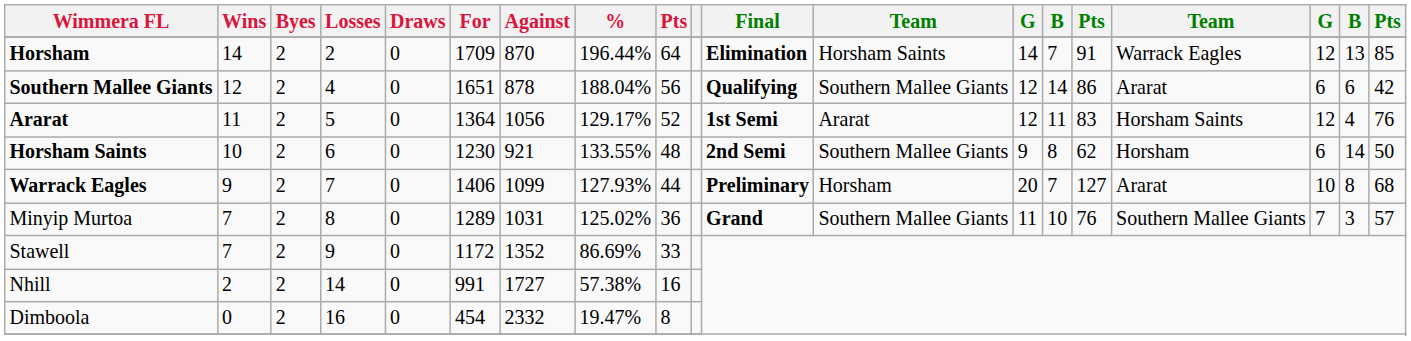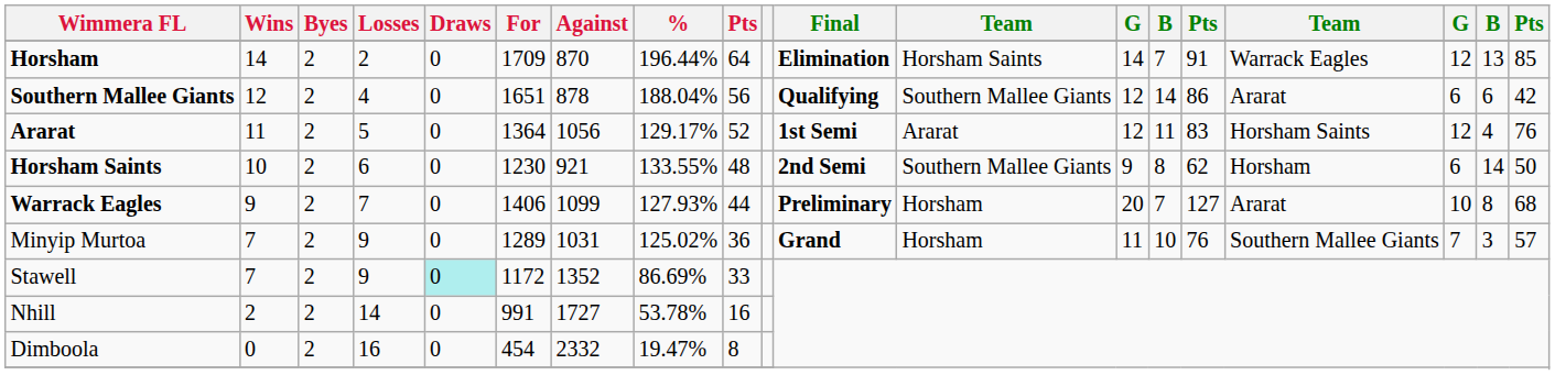 <table style="font-size: 85%; text-align: left;" class="wikitable">
 <tr>
 <th style="color:crimson">Wimmera FL</th>
 <th style="color:crimson">Wins</th>
 <th style="color:crimson">Byes</th>
 <th style="color:crimson">Losses</th>
 <th style="color:crimson">Draws</th>
 <th style="color:crimson">For</th>
 <th style="color:crimson">Against</th>
 <th style="color:crimson">%</th>
 <th style="color:crimson">Pts</th>
 <th></th>
 <th style="color:green">Final</th>
 <th style="color:green">Team</th>
 <th style="color:green">G</th>
 <th style="color:green">B</th>
 <th style="color:green">Pts</th>
 <th style="color:green">Team</th>
 <th style="color:green">G</th>
 <th style="color:green">B</th>
 <th style="color:green">Pts</th>
 </tr>
 <tr>
 </tr>
 <tr>
 </tr>
 <tr>
 <td><strong>	Horsham  </strong></td>
 <td>14</td>
 <td>2</td>
 <td>2</td>
 <td>0</td>
 <td>1709</td>
 <td>870</td>
 <td>196.44%</td>
 <td>64</td>
 <td></td>
 <td><strong>Elimination</strong></td>
 <td>Horsham Saints</td>
 <td>14</td>
 <td>7</td>
 <td>91</td>
 <td>Warrack Eagles</td>
 <td>12</td>
 <td>13</td>
 <td>85</td>
 </tr>
 <tr>
 <td><strong>	Southern Mallee Giants	</strong></td>
 <td>12</td>
 <td>2</td>
 <td>4</td>
 <td>0</td>
 <td>1651</td>
 <td>878</td>
 <td>188.04%</td>
 <td>56</td>
 <td></td>
 <td><strong>Qualifying</strong></td>
 <td>Southern Mallee Giants</td>
 <td>12</td>
 <td>14</td>
 <td>86</td>
 <td>Ararat</td>
 <td>6</td>
 <td>6</td>
 <td>42</td>
 </tr>
 <tr>
 <td><strong>	Ararat	</strong></td>
 <td>11</td>
 <td>2</td>
 <td>5</td>
 <td>0</td>
 <td>1364</td>
 <td>1056</td>
 <td>129.17%</td>
 <td>52</td>
 <td></td>
 <td><strong>1st Semi</strong></td>
 <td>Ararat</td>
 <td>12</td>
 <td>11</td>
 <td>83</td>
 <td>Horsham Saints</td>
 <td>12</td>
 <td>4</td>
 <td>76</td>
 </tr>
 <tr>
 <td><strong>	Horsham Saints	</strong></td>
 <td>10</td>
 <td>2</td>
 <td>6</td>
 <td>0</td>
 <td>1230</td>
 <td>921</td>
 <td>133.55%</td>
 <td>48</td>
 <td></td>
 <td><strong>2nd Semi</strong></td>
 <td>Southern Mallee Giants</td>
 <td>9</td>
 <td>8</td>
 <td>62</td>
 <td>Horsham</td>
 <td>6</td>
 <td>14</td>
 <td>50</td>
 </tr>
 <tr>
 <td><strong>	Warrack Eagles	</strong></td>
 <td>9</td>
 <td>2</td>
 <td>7</td>
 <td>0</td>
 <td>1406</td>
 <td>1099</td>
 <td>127.93%</td>
 <td>44</td>
 <td></td>
 <td><strong>Preliminary</strong></td>
 <td>Horsham</td>
 <td>20</td>
 <td>7</td>
 <td>127</td>
 <td>Ararat</td>
 <td>10</td>
 <td>8</td>
 <td>68</td>
 </tr>
 <tr>
 <td>Minyip Murtoa</td>
 <td>7</td>
 <td>2</td>
-<td>8</td>
+<td>9</td>
 <td>0</td>
 <td>1289</td>
 <td>1031</td>
 <td>125.02%</td>
 <td>36</td>
 <td></td>
 <td><strong>Grand</strong></td>
-<td>Southern Mallee Giants</td>
+<td>Horsham</td>
 <td>11</td>
 <td>10</td>
 <td>76</td>
 <td>Southern Mallee Giants</td>
 <td>7</td>
 <td>3</td>
 <td>57</td>
 </tr>
 <tr>
 <td>Stawell</td>
 <td>7</td>
 <td>2</td>
 <td>9</td>
-<td>0</td>
+<td style="background: paleturquoise;">0</td>
 <td>1172</td>
 <td>1352</td>
 <td>86.69%</td>
 <td>33</td>
 <td></td>
 </tr>
 <tr>
 <td>Nhill</td>
 <td>2</td>
 <td>2</td>
 <td>14</td>
 <td>0</td>
 <td>991</td>
 <td>1727</td>
-<td>57.38%</td>
+<td>53.78%</td>
 <td>16</td>
 <td></td>
 </tr>
 <tr>
 <td>Dimboola</td>
 <td>0</td>
 <td>2</td>
 <td>16</td>
 <td>0</td>
 <td>454</td>
 <td>2332</td>
 <td>19.47%</td>
 <td>8</td>
 <td></td>
 </tr>
 <tr>
 </tr>
 </table>
